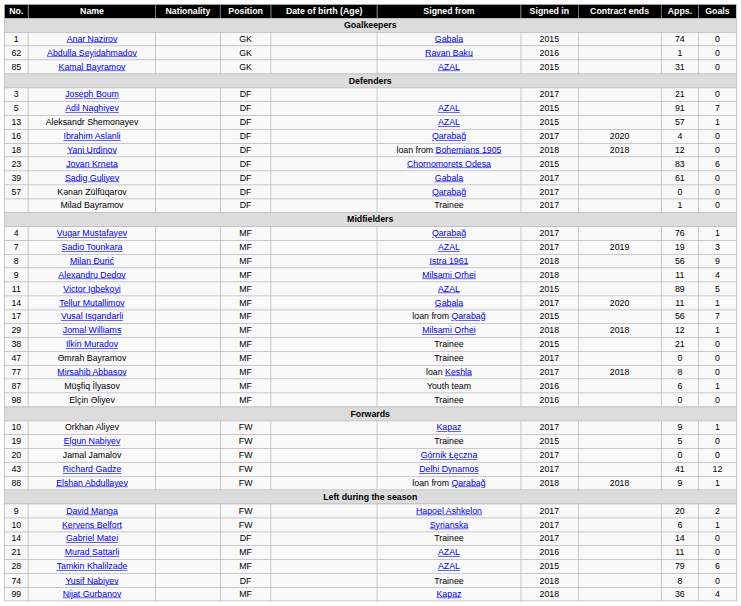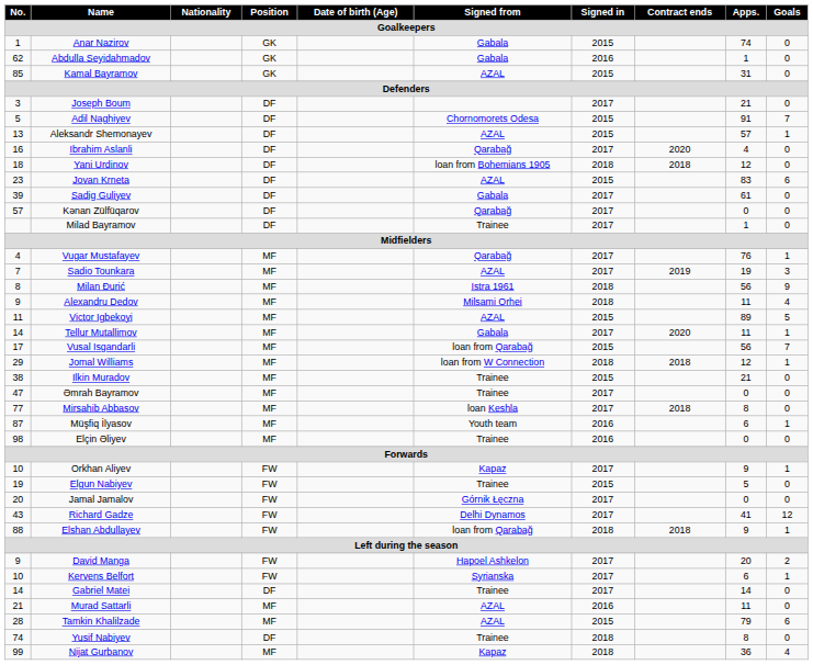 <table class="wikitable"  style="text-align:center; font-size:90%; width:95%;">
 <tr>
 <th style="background:#000000; color:#FFFFFF; text-align:center;">No.</th>
 <th style="background:#000000; color:#FFFFFF; text-align:center;">Name</th>
 <th style="background:#000000; color:#FFFFFF; text-align:center;">Nationality</th>
 <th style="background:#000000; color:#FFFFFF; text-align:center;">Position</th>
 <th style="background:#000000; color:#FFFFFF; text-align:center;">Date of birth (Age)</th>
 <th style="background:#000000; color:#FFFFFF; text-align:center;">Signed from</th>
 <th style="background:#000000; color:#FFFFFF; text-align:center;">Signed in</th>
 <th style="background:#000000; color:#FFFFFF; text-align:center;">Contract ends</th>
 <th style="background:#000000; color:#FFFFFF; text-align:center;">Apps.</th>
 <th style="background:#000000; color:#FFFFFF; text-align:center;">Goals</th>
 </tr>
 <tr>
 <th colspan="11"  style="background:#dcdcdc; text-align:center;">Goalkeepers</th>
 </tr>
 <tr>
 <td>1</td>
 <td><a href='#'>Anar Nazirov</a></td>
 <td></td>
 <td>GK</td>
 <td></td>
 <td><a href='#'>Gabala</a></td>
 <td>2015</td>
 <td></td>
 <td>74</td>
 <td>0</td>
 </tr>
 <tr>
 <td>62</td>
 <td><a href='#'>Abdulla Seyidahmadov</a></td>
 <td></td>
 <td>GK</td>
 <td></td>
-<td><a href='#'>Ravan Baku</a></td>
+<td><a href='#'>Gabala</a></td>
 <td>2016</td>
 <td></td>
 <td>1</td>
 <td>0</td>
 </tr>
 <tr>
 <td>85</td>
 <td><a href='#'>Kamal Bayramov</a></td>
 <td></td>
 <td>GK</td>
 <td></td>
 <td><a href='#'>AZAL</a></td>
 <td>2015</td>
 <td></td>
 <td>31</td>
 <td>0</td>
 </tr>
 <tr>
 <th colspan="11"  style="background:#dcdcdc; text-align:center;">Defenders</th>
 </tr>
 <tr>
 <td>3</td>
 <td><a href='#'>Joseph Boum</a></td>
 <td></td>
 <td>DF</td>
 <td></td>
 <td></td>
 <td>2017</td>
 <td></td>
 <td>21</td>
 <td>0</td>
 </tr>
 <tr>
 <td>5</td>
 <td><a href='#'>Adil Naghiyev</a></td>
 <td></td>
 <td>DF</td>
 <td></td>
-<td><a href='#'>AZAL</a></td>
+<td><a href='#'>Chornomorets Odesa</a></td>
 <td>2015</td>
 <td></td>
 <td>91</td>
 <td>7</td>
 </tr>
 <tr>
 <td>13</td>
 <td>Aleksandr Shemonayev</td>
 <td></td>
 <td>DF</td>
 <td></td>
 <td><a href='#'>AZAL</a></td>
 <td>2015</td>
 <td></td>
 <td>57</td>
 <td>1</td>
 </tr>
 <tr>
 <td>16</td>
 <td><a href='#'>Ibrahim Aslanli</a></td>
 <td></td>
 <td>DF</td>
 <td></td>
 <td><a href='#'>Qarabağ</a></td>
 <td>2017</td>
 <td>2020</td>
 <td>4</td>
 <td>0</td>
 </tr>
 <tr>
 <td>18</td>
 <td><a href='#'>Yani Urdinov</a></td>
 <td></td>
 <td>DF</td>
 <td></td>
 <td>loan from <a href='#'>Bohemians 1905</a></td>
 <td>2018</td>
 <td>2018</td>
 <td>12</td>
 <td>0</td>
 </tr>
 <tr>
 <td>23</td>
 <td><a href='#'>Jovan Krneta</a></td>
 <td></td>
 <td>DF</td>
 <td></td>
-<td><a href='#'>Chornomorets Odesa</a></td>
+<td><a href='#'>AZAL</a></td>
 <td>2015</td>
 <td></td>
 <td>83</td>
 <td>6</td>
 </tr>
 <tr>
 <td>39</td>
 <td><a href='#'>Sadig Guliyev</a></td>
 <td></td>
 <td>DF</td>
 <td></td>
 <td><a href='#'>Gabala</a></td>
 <td>2017</td>
 <td></td>
 <td>61</td>
 <td>0</td>
 </tr>
 <tr>
 <td>57</td>
 <td>Kənan Zülfüqarov</td>
 <td></td>
 <td>DF</td>
 <td></td>
 <td><a href='#'>Qarabağ</a></td>
 <td>2017</td>
 <td></td>
 <td>0</td>
 <td>0</td>
 </tr>
 <tr>
 <td></td>
 <td>Milad Bayramov</td>
 <td></td>
 <td>DF</td>
 <td></td>
 <td>Trainee</td>
 <td>2017</td>
 <td></td>
 <td>1</td>
 <td>0</td>
 </tr>
 <tr>
 <th colspan="11"  style="background:#dcdcdc; text-align:center;">Midfielders</th>
 </tr>
 <tr>
 <td>4</td>
 <td><a href='#'>Vugar Mustafayev</a></td>
 <td></td>
 <td>MF</td>
 <td></td>
 <td><a href='#'>Qarabağ</a></td>
 <td>2017</td>
 <td></td>
 <td>76</td>
 <td>1</td>
 </tr>
 <tr>
 <td>7</td>
 <td><a href='#'>Sadio Tounkara</a></td>
 <td></td>
 <td>MF</td>
 <td></td>
 <td><a href='#'>AZAL</a></td>
 <td>2017</td>
 <td>2019</td>
 <td>19</td>
 <td>3</td>
 </tr>
 <tr>
 <td>8</td>
 <td><a href='#'>Milan Đurić</a></td>
 <td></td>
 <td>MF</td>
 <td></td>
 <td><a href='#'>Istra 1961</a></td>
 <td>2018</td>
 <td></td>
 <td>56</td>
 <td>9</td>
 </tr>
 <tr>
 <td>9</td>
 <td><a href='#'>Alexandru Dedov</a></td>
 <td></td>
 <td>MF</td>
 <td></td>
 <td><a href='#'>Milsami Orhei</a></td>
 <td>2018</td>
 <td></td>
 <td>11</td>
 <td>4</td>
 </tr>
 <tr>
 <td>11</td>
 <td><a href='#'>Victor Igbekoyi</a></td>
 <td></td>
 <td>MF</td>
 <td></td>
 <td><a href='#'>AZAL</a></td>
 <td>2015</td>
 <td></td>
 <td>89</td>
 <td>5</td>
 </tr>
 <tr>
 <td>14</td>
 <td><a href='#'>Tellur Mutallimov</a></td>
 <td></td>
 <td>MF</td>
 <td></td>
 <td><a href='#'>Gabala</a></td>
 <td>2017</td>
 <td>2020</td>
 <td>11</td>
 <td>1</td>
 </tr>
 <tr>
 <td>17</td>
 <td><a href='#'>Vusal Isgandarli</a></td>
 <td></td>
 <td>MF</td>
 <td></td>
 <td>loan from <a href='#'>Qarabağ</a></td>
 <td>2015</td>
 <td></td>
 <td>56</td>
 <td>7</td>
 </tr>
 <tr>
 <td>29</td>
 <td><a href='#'>Jomal Williams</a></td>
 <td></td>
 <td>MF</td>
 <td></td>
-<td><a href='#'>Milsami Orhei</a></td>
+<td>loan from <a href='#'>W Connection</a></td>
 <td>2018</td>
 <td>2018</td>
 <td>12</td>
 <td>1</td>
 </tr>
 <tr>
 <td>38</td>
 <td><a href='#'>Ilkin Muradov</a></td>
 <td></td>
 <td>MF</td>
 <td></td>
 <td>Trainee</td>
 <td>2015</td>
 <td></td>
 <td>21</td>
 <td>0</td>
 </tr>
 <tr>
 <td>47</td>
 <td>Əmrah Bayramov</td>
 <td></td>
 <td>MF</td>
 <td></td>
 <td>Trainee</td>
 <td>2017</td>
 <td></td>
 <td>0</td>
 <td>0</td>
 </tr>
 <tr>
 <td>77</td>
 <td><a href='#'>Mirsahib Abbasov</a></td>
 <td></td>
 <td>MF</td>
 <td></td>
 <td>loan <a href='#'>Keshla</a></td>
 <td>2017</td>
 <td>2018</td>
 <td>8</td>
 <td>0</td>
 </tr>
 <tr>
 <td>87</td>
 <td>Müşfiq İlyasov</td>
 <td></td>
 <td>MF</td>
 <td></td>
 <td>Youth team</td>
 <td>2016</td>
 <td></td>
 <td>6</td>
 <td>1</td>
 </tr>
 <tr>
 <td>98</td>
 <td>Elçin Əliyev</td>
 <td></td>
 <td>MF</td>
 <td></td>
 <td>Trainee</td>
 <td>2016</td>
 <td></td>
 <td>0</td>
 <td>0</td>
 </tr>
 <tr>
 <th colspan="11"  style="background:#dcdcdc; text-align:center;">Forwards</th>
 </tr>
 <tr>
 <td>10</td>
 <td>Orkhan Aliyev</td>
 <td></td>
 <td>FW</td>
 <td></td>
 <td><a href='#'>Kapaz</a></td>
 <td>2017</td>
 <td></td>
 <td>9</td>
 <td>1</td>
 </tr>
 <tr>
 <td>19</td>
 <td><a href='#'>Elgun Nabiyev</a></td>
 <td></td>
 <td>FW</td>
 <td></td>
 <td>Trainee</td>
 <td>2015</td>
 <td></td>
 <td>5</td>
 <td>0</td>
 </tr>
 <tr>
 <td>20</td>
 <td>Jamal Jamalov</td>
 <td></td>
 <td>FW</td>
 <td></td>
 <td><a href='#'>Górnik Łęczna</a></td>
 <td>2017</td>
 <td></td>
 <td>0</td>
 <td>0</td>
 </tr>
 <tr>
 <td>43</td>
 <td><a href='#'>Richard Gadze</a></td>
 <td></td>
 <td>FW</td>
 <td></td>
 <td><a href='#'>Delhi Dynamos</a></td>
 <td>2017</td>
 <td></td>
 <td>41</td>
 <td>12</td>
 </tr>
 <tr>
 <td>88</td>
 <td><a href='#'>Elshan Abdullayev</a></td>
 <td></td>
 <td>FW</td>
 <td></td>
 <td>loan from <a href='#'>Qarabağ</a></td>
 <td>2018</td>
 <td>2018</td>
 <td>9</td>
 <td>1</td>
 </tr>
 <tr>
 <th colspan="11"  style="background:#dcdcdc; text-align:center;">Left during the season</th>
 </tr>
 <tr>
 <td>9</td>
 <td><a href='#'>David Manga</a></td>
 <td></td>
 <td>FW</td>
 <td></td>
 <td><a href='#'>Hapoel Ashkelon</a></td>
 <td>2017</td>
 <td></td>
 <td>20</td>
 <td>2</td>
 </tr>
 <tr>
 <td>10</td>
 <td><a href='#'>Kervens Belfort</a></td>
 <td></td>
 <td>FW</td>
 <td></td>
 <td><a href='#'>Syrianska</a></td>
 <td>2017</td>
 <td></td>
 <td>6</td>
 <td>1</td>
 </tr>
 <tr>
 <td>14</td>
 <td><a href='#'>Gabriel Matei</a></td>
 <td></td>
 <td>DF</td>
 <td></td>
 <td>Trainee</td>
 <td>2017</td>
 <td></td>
 <td>14</td>
 <td>0</td>
 </tr>
 <tr>
 <td>21</td>
 <td><a href='#'>Murad Sattarli</a></td>
 <td></td>
 <td>MF</td>
 <td></td>
 <td><a href='#'>AZAL</a></td>
 <td>2016</td>
 <td></td>
 <td>11</td>
 <td>0</td>
 </tr>
 <tr>
 <td>28</td>
 <td><a href='#'>Tamkin Khalilzade</a></td>
 <td></td>
 <td>MF</td>
 <td></td>
 <td><a href='#'>AZAL</a></td>
 <td>2015</td>
 <td></td>
 <td>79</td>
 <td>6</td>
 </tr>
 <tr>
 <td>74</td>
 <td><a href='#'>Yusif Nabiyev</a></td>
 <td></td>
 <td>DF</td>
 <td></td>
 <td>Trainee</td>
 <td>2018</td>
 <td></td>
 <td>8</td>
 <td>0</td>
 </tr>
 <tr>
 <td>99</td>
 <td><a href='#'>Nijat Gurbanov</a></td>
 <td></td>
 <td>MF</td>
 <td></td>
 <td><a href='#'>Kapaz</a></td>
 <td>2018</td>
 <td></td>
 <td>36</td>
 <td>4</td>
 </tr>
 </table>
